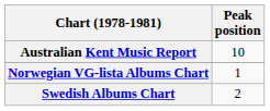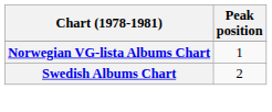 <table class="wikitable sortable plainrowheaders" style="text-align:center;">
 <tr>
 <th>Chart (1978-1981)</th>
 <th>Peak<br>position</th>
-</tr>
-<tr>
-<th scope="row">Australian <a href='#'>Kent Music Report</a></th>
-<td>10</td>
 </tr>
 <tr>
 </tr>
 <tr>
 <th scope="row"><a href='#'>Norwegian VG-lista Albums Chart</a></th>
 <td>1</td>
 </tr>
 <tr>
 <th scope="row"><a href='#'>Swedish Albums Chart</a></th>
 <td>2</td>
 </tr>
 </table>
